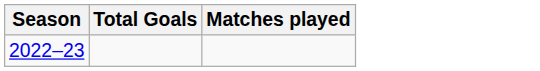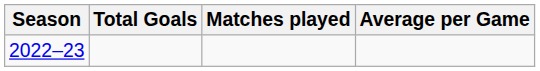 <table class="wikitable sortable" style="text-align:center">
 <tr>
 <th>Season</th>
 <th>Total Goals</th>
 <th>Matches played</th>
+<th>Average per Game</th>
 </tr>
 <tr>
 <td><a href='#'>2022–23</a></td>
 <td></td>
 <td></td>
+<td></td>
 </tr>
 </table>
